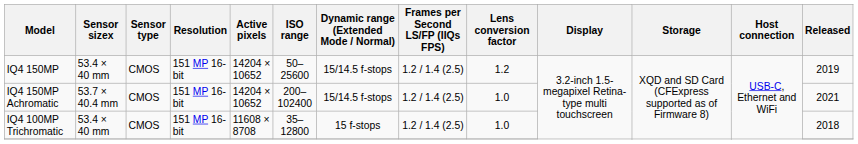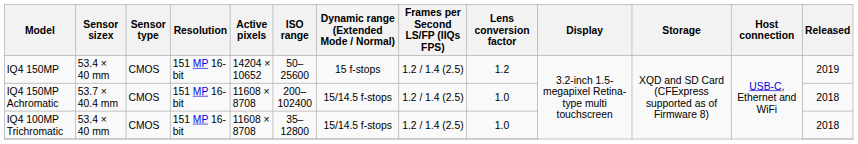 <table class="wikitable" style="font-size:95%;">
 <tr>
 <th>Model</th>
 <th>Sensor sizex</th>
 <th>Sensor type</th>
 <th>Resolution</th>
 <th>Active pixels</th>
 <th>ISO range</th>
 <th>Dynamic range (Extended Mode / Normal)</th>
 <th>Frames per Second LS/FP (IIQs FPS)</th>
 <th>Lens conversion factor</th>
 <th>Display</th>
 <th>Storage</th>
 <th>Host connection</th>
 <th>Released</th>
 </tr>
 <tr>
 <td>IQ4 150MP</td>
 <td>53.4 × 40 mm</td>
 <td>CMOS</td>
 <td>151 <a href='#'>MP</a> 16-bit</td>
 <td>14204  × 10652</td>
 <td align=center>50–25600</td>
-<td align=center>15/14.5 f-stops</td>
+<td align=center>15 f-stops</td>
 <td align=center>1.2 / 1.4 (2.5)</td>
 <td align=center>1.2</td>
 <td rowspan=6 align=center>3.2-inch 1.5-megapixel Retina-type multi touchscreen</td>
 <td rowspan=6 align=center>XQD and SD Card (CFExpress supported as of Firmware 8)</td>
 <td rowspan=6 align=center><a href='#'>USB-C</a>, Ethernet and WiFi</td>
 <td align=center>2019</td>
 </tr>
 <tr>
 <td>IQ4 150MP Achromatic</td>
 <td>53.7 × 40.4 mm</td>
 <td>CMOS</td>
 <td>151 <a href='#'>MP</a> 16-bit</td>
-<td>14204  × 10652</td>
+<td>11608  × 8708</td>
 <td align=center>200–102400</td>
 <td align=center>15/14.5 f-stops</td>
 <td align=center>1.2 / 1.4 (2.5)</td>
 <td align=center>1.0</td>
-<td align=center>2021</td>
+<td align=center>2018</td>
 </tr>
 <tr>
 <td>IQ4 100MP Trichromatic</td>
 <td>53.4 × 40 mm</td>
 <td>CMOS</td>
 <td>151 <a href='#'>MP</a> 16-bit</td>
 <td>11608  × 8708</td>
 <td align=center>35–12800</td>
-<td align=center>15 f-stops</td>
+<td align=center>15/14.5 f-stops</td>
 <td align=center>1.2 / 1.4 (2.5)</td>
 <td align=center>1.0</td>
 <td align=center>2018</td>
 </tr>
 <tr>
 </tr>
 </table>
